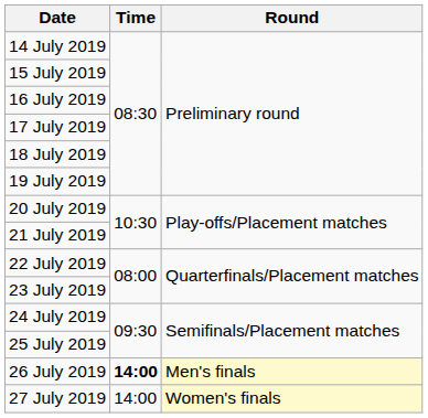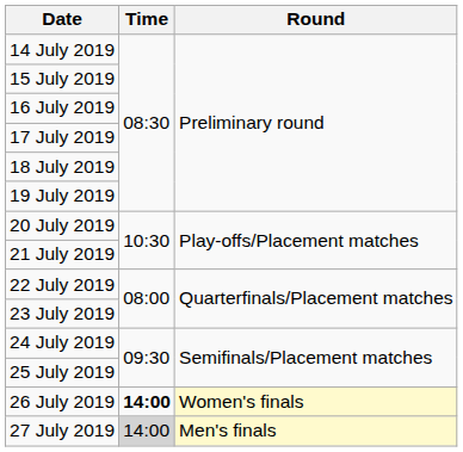 <table class="wikitable">
 <tr>
 <th>Date</th>
 <th>Time</th>
 <th>Round</th>
 </tr>
 <tr>
 <td>14 July 2019</td>
 <td rowspan=6>08:30</td>
 <td rowspan=6>Preliminary round</td>
 </tr>
 <tr>
 <td>15 July 2019</td>
 </tr>
 <tr>
 <td>16 July 2019</td>
 </tr>
 <tr>
 <td>17 July 2019</td>
 </tr>
 <tr>
 <td>18 July 2019</td>
 </tr>
 <tr>
 <td>19 July 2019</td>
 </tr>
 <tr>
 <td>20 July 2019</td>
 <td rowspan=2>10:30</td>
 <td rowspan=2>Play-offs/Placement matches</td>
 </tr>
 <tr>
 <td>21 July 2019</td>
 </tr>
 <tr>
 <td>22 July 2019</td>
 <td rowspan=2>08:00</td>
 <td rowspan=2>Quarterfinals/Placement matches</td>
 </tr>
 <tr>
 <td>23 July 2019</td>
 </tr>
 <tr>
 <td>24 July 2019</td>
 <td rowspan=2>09:30</td>
 <td rowspan=2>Semifinals/Placement matches</td>
 </tr>
 <tr>
 <td>25 July 2019</td>
 </tr>
 <tr>
 <td>26 July 2019</td>
 <td><strong>14:00</strong></td>
-<td style=background:lemonchiffon>Men's finals</td>
+<td style=background:lemonchiffon>Women's finals</td>
 </tr>
 <tr>
 <td>27 July 2019</td>
-<td>14:00</td>
-<td style=background:lemonchiffon>Women's finals</td>
+<td style="background: lightgrey;">14:00</td>
+<td style=background:lemonchiffon>Men's finals</td>
 </tr>
 </table>
